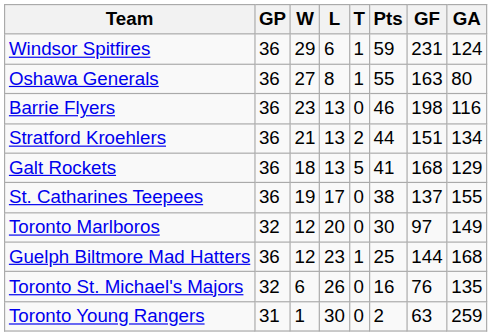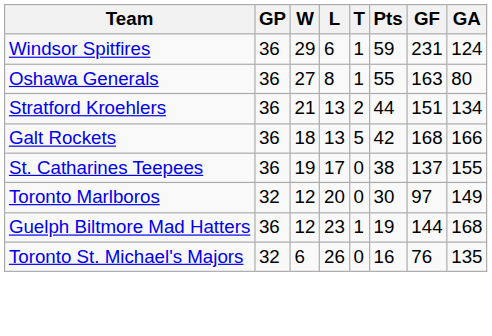 <table class="wikitable">
 <tr>
 <th>Team</th>
 <th>GP</th>
 <th>W</th>
 <th>L</th>
 <th>T</th>
 <th>Pts</th>
 <th>GF</th>
 <th>GA</th>
 </tr>
 <tr>
 <td><a href='#'>Windsor Spitfires</a></td>
 <td>36</td>
 <td>29</td>
 <td>6</td>
 <td>1</td>
 <td>59</td>
 <td>231</td>
 <td>124</td>
 </tr>
 <tr>
 <td><a href='#'>Oshawa Generals</a></td>
 <td>36</td>
 <td>27</td>
 <td>8</td>
 <td>1</td>
 <td>55</td>
 <td>163</td>
 <td>80</td>
 </tr>
 <tr>
-<td><a href='#'>Barrie Flyers</a></td>
-<td>36</td>
-<td>23</td>
-<td>13</td>
-<td>0</td>
-<td>46</td>
-<td>198</td>
-<td>116</td>
-</tr>
-<tr>
 <td><a href='#'>Stratford Kroehlers</a></td>
 <td>36</td>
 <td>21</td>
 <td>13</td>
 <td>2</td>
 <td>44</td>
 <td>151</td>
 <td>134</td>
 </tr>
 <tr>
 <td><a href='#'>Galt Rockets</a></td>
 <td>36</td>
 <td>18</td>
 <td>13</td>
 <td>5</td>
-<td>41</td>
+<td>42</td>
 <td>168</td>
-<td>129</td>
+<td>166</td>
 </tr>
 <tr>
 <td><a href='#'>St. Catharines Teepees</a></td>
 <td>36</td>
 <td>19</td>
 <td>17</td>
 <td>0</td>
 <td>38</td>
 <td>137</td>
 <td>155</td>
 </tr>
 <tr>
 <td><a href='#'>Toronto Marlboros</a></td>
 <td>32</td>
 <td>12</td>
 <td>20</td>
 <td>0</td>
 <td>30</td>
 <td>97</td>
 <td>149</td>
 </tr>
 <tr>
 <td><a href='#'>Guelph Biltmore Mad Hatters</a></td>
 <td>36</td>
 <td>12</td>
 <td>23</td>
 <td>1</td>
-<td>25</td>
+<td>19</td>
 <td>144</td>
 <td>168</td>
 </tr>
 <tr>
 <td><a href='#'>Toronto St. Michael's Majors</a></td>
 <td>32</td>
 <td>6</td>
 <td>26</td>
 <td>0</td>
 <td>16</td>
 <td>76</td>
 <td>135</td>
 </tr>
-<tr>
-<td><a href='#'>Toronto Young Rangers</a></td>
-<td>31</td>
-<td>1</td>
-<td>30</td>
-<td>0</td>
-<td>2</td>
-<td>63</td>
-<td>259</td>
-</tr>
 </table>
